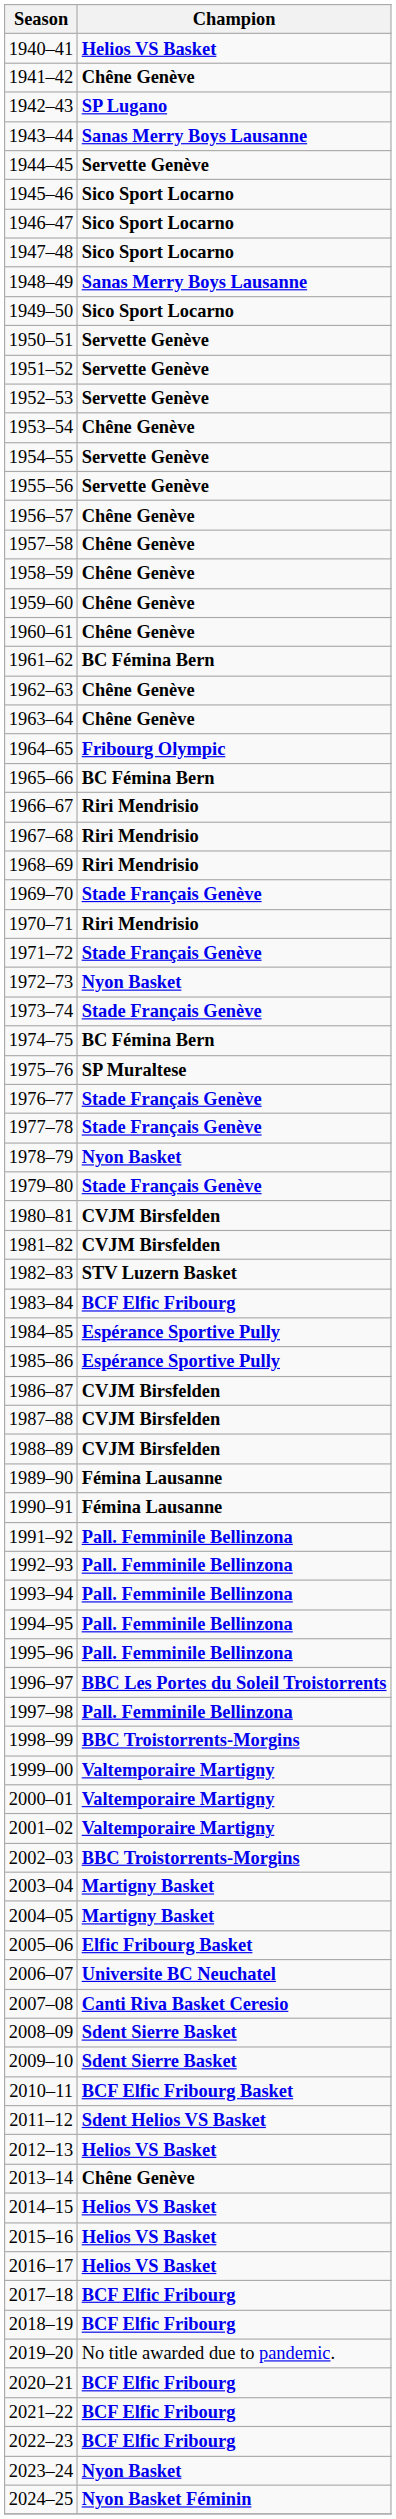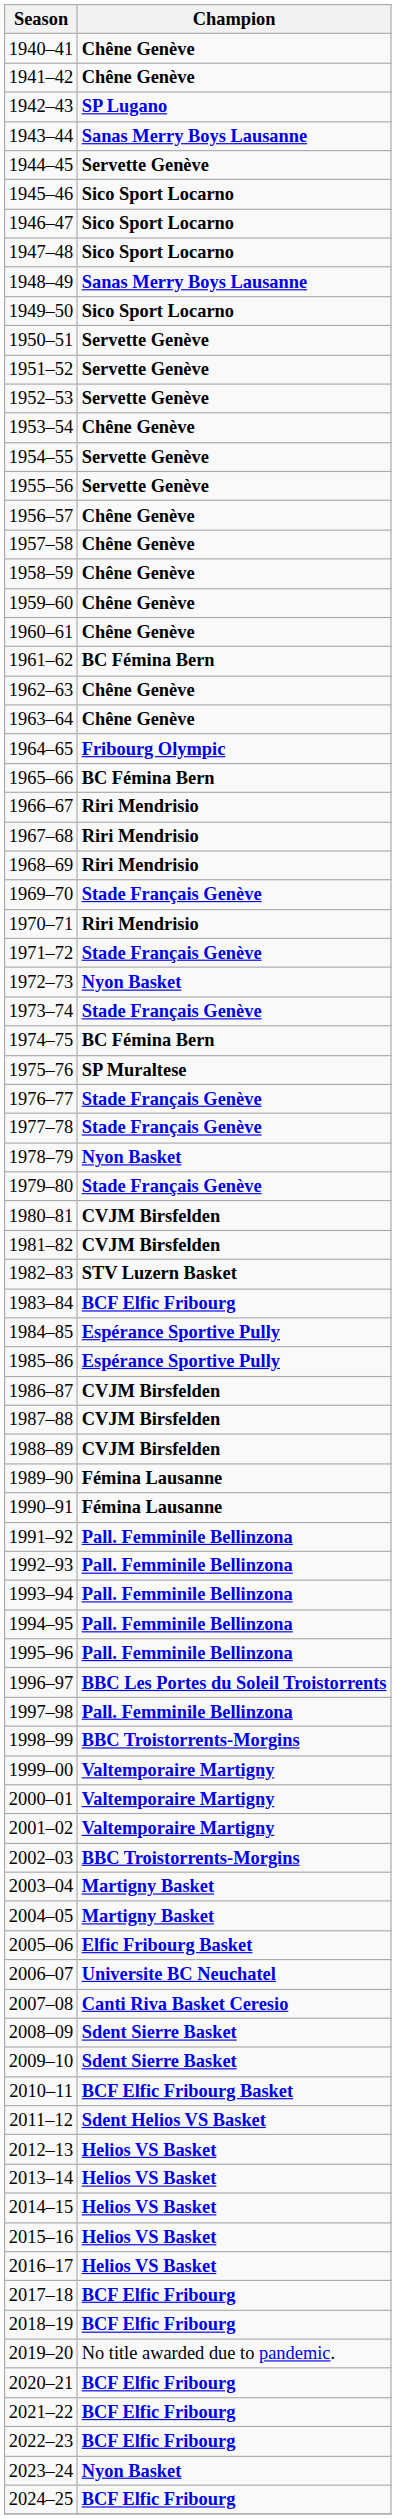 <table class="wikitable">
 <tr>
 <th>Season</th>
 <th>Champion</th>
 </tr>
 <tr>
 <td style="text-align:center;">1940–41</td>
-<td><strong><a href='#'>Helios VS Basket</a></strong></td>
+<td><strong>Chêne Genève</strong></td>
 </tr>
 <tr>
 <td style="text-align:center;">1941–42</td>
 <td><strong>Chêne Genève</strong></td>
 </tr>
 <tr>
 <td style="text-align:center;">1942–43</td>
 <td><strong><a href='#'>SP Lugano</a></strong></td>
 </tr>
 <tr>
 <td style="text-align:center;">1943–44</td>
 <td><strong><a href='#'>Sanas Merry Boys Lausanne</a></strong></td>
 </tr>
 <tr>
 <td style="text-align:center;">1944–45</td>
 <td><strong>Servette Genève</strong></td>
 </tr>
 <tr>
 <td style="text-align:center;">1945–46</td>
 <td><strong>Sico Sport Locarno</strong></td>
 </tr>
 <tr>
 <td style="text-align:center;">1946–47</td>
 <td><strong>Sico Sport Locarno</strong></td>
 </tr>
 <tr>
 <td style="text-align:center;">1947–48</td>
 <td><strong>Sico Sport Locarno</strong></td>
 </tr>
 <tr>
 <td style="text-align:center;">1948–49</td>
 <td><strong><a href='#'>Sanas Merry Boys Lausanne</a></strong></td>
 </tr>
 <tr>
 <td style="text-align:center;">1949–50</td>
 <td><strong>Sico Sport Locarno</strong></td>
 </tr>
 <tr>
 <td style="text-align:center;">1950–51</td>
 <td><strong>Servette Genève</strong></td>
 </tr>
 <tr>
 <td style="text-align:center;">1951–52</td>
 <td><strong>Servette Genève</strong></td>
 </tr>
 <tr>
 <td style="text-align:center;">1952–53</td>
 <td><strong>Servette Genève</strong></td>
 </tr>
 <tr>
 <td style="text-align:center;">1953–54</td>
 <td><strong>Chêne Genève</strong></td>
 </tr>
 <tr>
 <td style="text-align:center;">1954–55</td>
 <td><strong>Servette Genève</strong></td>
 </tr>
 <tr>
 <td style="text-align:center;">1955–56</td>
 <td><strong>Servette Genève</strong></td>
 </tr>
 <tr>
 <td style="text-align:center;">1956–57</td>
 <td><strong>Chêne Genève</strong></td>
 </tr>
 <tr>
 <td style="text-align:center;">1957–58</td>
 <td><strong>Chêne Genève</strong></td>
 </tr>
 <tr>
 <td style="text-align:center;">1958–59</td>
 <td><strong>Chêne Genève</strong></td>
 </tr>
 <tr>
 <td style="text-align:center;">1959–60</td>
 <td><strong>Chêne Genève</strong></td>
 </tr>
 <tr>
 <td style="text-align:center;">1960–61</td>
 <td><strong>Chêne Genève</strong></td>
 </tr>
 <tr>
 <td style="text-align:center;">1961–62</td>
 <td><strong>BC Fémina Bern</strong></td>
 </tr>
 <tr>
 <td style="text-align:center;">1962–63</td>
 <td><strong>Chêne Genève</strong></td>
 </tr>
 <tr>
 <td style="text-align:center;">1963–64</td>
 <td><strong>Chêne Genève</strong></td>
 </tr>
 <tr>
 <td style="text-align:center;">1964–65</td>
 <td><strong><a href='#'>Fribourg Olympic</a></strong></td>
 </tr>
 <tr>
 <td style="text-align:center;">1965–66</td>
 <td><strong>BC Fémina Bern</strong></td>
 </tr>
 <tr>
 <td style="text-align:center;">1966–67</td>
 <td><strong>Riri Mendrisio</strong></td>
 </tr>
 <tr>
 <td style="text-align:center;">1967–68</td>
 <td><strong>Riri Mendrisio</strong></td>
 </tr>
 <tr>
 <td style="text-align:center;">1968–69</td>
 <td><strong>Riri Mendrisio</strong></td>
 </tr>
 <tr>
 <td style="text-align:center;">1969–70</td>
 <td><strong><a href='#'>Stade Français Genève</a></strong></td>
 </tr>
 <tr>
 <td style="text-align:center;">1970–71</td>
 <td><strong>Riri Mendrisio</strong></td>
 </tr>
 <tr>
 <td style="text-align:center;">1971–72</td>
 <td><strong><a href='#'>Stade Français Genève</a></strong></td>
 </tr>
 <tr>
 <td style="text-align:center;">1972–73</td>
 <td><strong><a href='#'>Nyon Basket</a></strong></td>
 </tr>
 <tr>
 <td style="text-align:center;">1973–74</td>
 <td><strong><a href='#'>Stade Français Genève</a></strong></td>
 </tr>
 <tr>
 <td style="text-align:center;">1974–75</td>
 <td><strong>BC Fémina Bern</strong></td>
 </tr>
 <tr>
 <td style="text-align:center;">1975–76</td>
 <td><strong>SP Muraltese</strong></td>
 </tr>
 <tr>
 <td style="text-align:center;">1976–77</td>
 <td><strong><a href='#'>Stade Français Genève</a></strong></td>
 </tr>
 <tr>
 <td style="text-align:center;">1977–78</td>
 <td><strong><a href='#'>Stade Français Genève</a></strong></td>
 </tr>
 <tr>
 <td style="text-align:center;">1978–79</td>
 <td><strong><a href='#'>Nyon Basket</a></strong></td>
 </tr>
 <tr>
 <td style="text-align:center;">1979–80</td>
 <td><strong><a href='#'>Stade Français Genève</a></strong></td>
 </tr>
 <tr>
 <td style="text-align:center;">1980–81</td>
 <td><strong>CVJM Birsfelden</strong></td>
 </tr>
 <tr>
 <td style="text-align:center;">1981–82</td>
 <td><strong>CVJM Birsfelden</strong></td>
 </tr>
 <tr>
 <td style="text-align:center;">1982–83</td>
 <td><strong>STV Luzern Basket</strong></td>
 </tr>
 <tr>
 <td style="text-align:center;">1983–84</td>
 <td><strong><a href='#'>BCF Elfic Fribourg</a></strong></td>
 </tr>
 <tr>
 <td style="text-align:center;">1984–85</td>
 <td><strong><a href='#'>Espérance Sportive Pully</a></strong></td>
 </tr>
 <tr>
 <td style="text-align:center;">1985–86</td>
 <td><strong><a href='#'>Espérance Sportive Pully</a></strong></td>
 </tr>
 <tr>
 <td style="text-align:center;">1986–87</td>
 <td><strong>CVJM Birsfelden</strong></td>
 </tr>
 <tr>
 <td style="text-align:center;">1987–88</td>
 <td><strong>CVJM Birsfelden</strong></td>
 </tr>
 <tr>
 <td style="text-align:center;">1988–89</td>
 <td><strong>CVJM Birsfelden</strong></td>
 </tr>
 <tr>
 <td style="text-align:center;">1989–90</td>
 <td><strong>Fémina Lausanne</strong></td>
 </tr>
 <tr>
 <td style="text-align:center;">1990–91</td>
 <td><strong>Fémina Lausanne</strong></td>
 </tr>
 <tr>
 <td style="text-align:center;">1991–92</td>
 <td><strong><a href='#'>Pall. Femminile Bellinzona</a></strong></td>
 </tr>
 <tr>
 <td style="text-align:center;">1992–93</td>
 <td><strong><a href='#'>Pall. Femminile Bellinzona</a></strong></td>
 </tr>
 <tr>
 <td style="text-align:center;">1993–94</td>
 <td><strong><a href='#'>Pall. Femminile Bellinzona</a></strong></td>
 </tr>
 <tr>
 <td style="text-align:center;">1994–95</td>
 <td><strong><a href='#'>Pall. Femminile Bellinzona</a></strong></td>
 </tr>
 <tr>
 <td style="text-align:center;">1995–96</td>
 <td><strong><a href='#'>Pall. Femminile Bellinzona</a></strong></td>
 </tr>
 <tr>
 <td style="text-align:center;">1996–97</td>
 <td><strong><a href='#'>BBC Les Portes du Soleil Troistorrents</a></strong></td>
 </tr>
 <tr>
 <td style="text-align:center;">1997–98</td>
 <td><strong><a href='#'>Pall. Femminile Bellinzona</a></strong></td>
 </tr>
 <tr>
 <td style="text-align:center;">1998–99</td>
 <td><strong><a href='#'>BBC Troistorrents-Morgins</a></strong></td>
 </tr>
 <tr>
 <td style="text-align:center;">1999–00</td>
 <td><strong><a href='#'>Valtemporaire Martigny</a></strong></td>
 </tr>
 <tr>
 <td style="text-align:center;">2000–01</td>
 <td><strong><a href='#'>Valtemporaire Martigny</a></strong></td>
 </tr>
 <tr>
 <td style="text-align:center;">2001–02</td>
 <td><strong><a href='#'>Valtemporaire Martigny</a></strong></td>
 </tr>
 <tr>
 <td style="text-align:center;">2002–03</td>
 <td><strong><a href='#'>BBC Troistorrents-Morgins</a></strong></td>
 </tr>
 <tr>
 <td style="text-align:center;">2003–04</td>
 <td><strong><a href='#'>Martigny Basket</a></strong></td>
 </tr>
 <tr>
 <td style="text-align:center;">2004–05</td>
 <td><strong><a href='#'>Martigny Basket</a></strong></td>
 </tr>
 <tr>
 <td style="text-align:center;">2005–06</td>
 <td><strong><a href='#'>Elfic Fribourg Basket</a></strong></td>
 </tr>
 <tr>
 <td style="text-align:center;">2006–07</td>
 <td><strong><a href='#'>Universite BC Neuchatel</a></strong></td>
 </tr>
 <tr>
 <td style="text-align:center;">2007–08</td>
 <td><strong><a href='#'>Canti Riva Basket Ceresio</a></strong></td>
 </tr>
 <tr>
 <td style="text-align:center;">2008–09</td>
 <td><strong><a href='#'>Sdent Sierre Basket</a></strong></td>
 </tr>
 <tr>
 <td style="text-align:center;">2009–10</td>
 <td><strong><a href='#'>Sdent Sierre Basket</a></strong></td>
 </tr>
 <tr>
 <td style="text-align:center;">2010–11</td>
 <td><strong><a href='#'>BCF Elfic Fribourg Basket</a></strong></td>
 </tr>
 <tr>
 <td style="text-align:center;">2011–12</td>
 <td><strong><a href='#'>Sdent Helios VS Basket</a></strong></td>
 </tr>
 <tr>
 <td style="text-align:center;">2012–13</td>
 <td><strong><a href='#'>Helios VS Basket</a></strong></td>
 </tr>
 <tr>
 <td style="text-align:center;">2013–14</td>
-<td><strong>Chêne Genève</strong></td>
+<td><strong><a href='#'>Helios VS Basket</a></strong></td>
 </tr>
 <tr>
 <td style="text-align:center;">2014–15</td>
 <td><strong><a href='#'>Helios VS Basket</a></strong></td>
 </tr>
 <tr>
 <td style="text-align:center;">2015–16</td>
 <td><strong><a href='#'>Helios VS Basket</a></strong></td>
 </tr>
 <tr>
 <td style="text-align:center;">2016–17</td>
 <td><strong><a href='#'>Helios VS Basket</a></strong></td>
 </tr>
 <tr>
 <td style="text-align:center;">2017–18</td>
 <td><strong><a href='#'>BCF Elfic Fribourg</a></strong></td>
 </tr>
 <tr>
 <td style="text-align:center;">2018–19</td>
 <td><strong><a href='#'>BCF Elfic Fribourg</a></strong></td>
 </tr>
 <tr>
 <td style="text-align:center;">2019–20</td>
 <td colspan="2">No title awarded due to <a href='#'>pandemic</a>.</td>
 </tr>
 <tr>
 <td style="text-align:center;">2020–21</td>
 <td><strong><a href='#'>BCF Elfic Fribourg</a></strong></td>
 </tr>
 <tr>
 <td style="text-align:center;">2021–22</td>
 <td><strong><a href='#'>BCF Elfic Fribourg</a></strong></td>
 </tr>
 <tr>
 <td style="text-align:center;">2022–23</td>
 <td><strong><a href='#'>BCF Elfic Fribourg</a></strong></td>
 </tr>
 <tr>
 <td style="text-align:center;">2023–24</td>
 <td><strong><a href='#'>Nyon Basket</a></strong></td>
 </tr>
 <tr>
 <td style="text-align:center;">2024–25</td>
-<td><strong><a href='#'>Nyon Basket Féminin</a></strong></td>
+<td><strong><a href='#'>BCF Elfic Fribourg</a></strong></td>
 </tr>
 <tr>
 </tr>
 </table>
